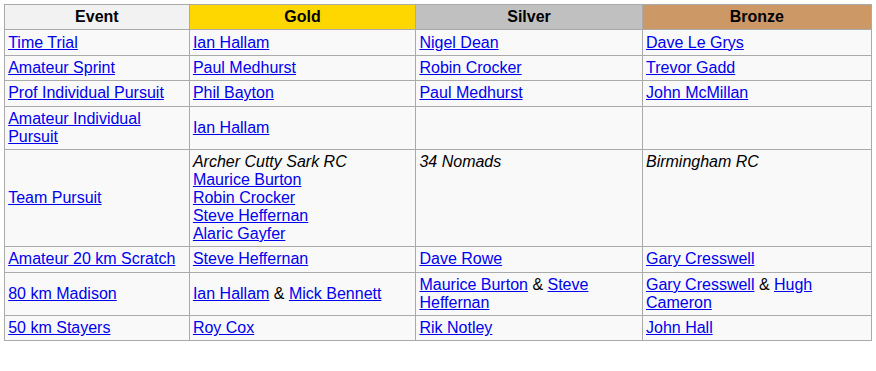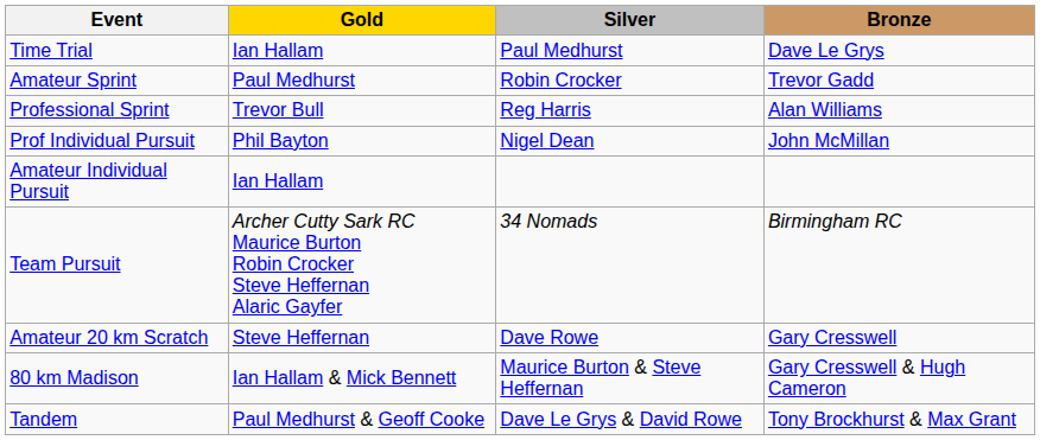 <table class="wikitable" style="font-size: 100%">
 <tr>
 <th width=200>Event</th>
 <th width=250 style="background-color: gold;">Gold</th>
 <th width=250 style="background-color: silver;">Silver</th>
 <th width=250 style="background-color: #cc9966;">Bronze</th>
 </tr>
 <tr>
 <td><a href='#'>Time Trial</a></td>
 <td><a href='#'>Ian Hallam</a></td>
-<td><a href='#'>Nigel Dean</a></td>
+<td><a href='#'>Paul Medhurst</a></td>
 <td><a href='#'>Dave Le Grys</a></td>
 </tr>
 <tr>
 <td><a href='#'>Amateur Sprint</a></td>
 <td><a href='#'>Paul Medhurst</a></td>
 <td><a href='#'>Robin Crocker</a></td>
 <td><a href='#'>Trevor Gadd</a></td>
 </tr>
 <tr>
+<td><a href='#'>Professional Sprint</a></td>
+<td><a href='#'>Trevor Bull</a></td>
+<td><a href='#'>Reg Harris</a></td>
+<td><a href='#'>Alan Williams</a></td>
+</tr>
+<tr>
 <td><a href='#'>Prof Individual Pursuit</a></td>
 <td><a href='#'>Phil Bayton</a></td>
-<td><a href='#'>Paul Medhurst</a></td>
+<td><a href='#'>Nigel Dean</a></td>
 <td><a href='#'>John McMillan</a></td>
 </tr>
 <tr>
 <td><a href='#'>Amateur Individual Pursuit</a></td>
 <td><a href='#'>Ian Hallam</a></td>
 <td></td>
 <td></td>
 </tr>
 <tr>
 <td><a href='#'>Team Pursuit</a></td>
 <td><em>Archer Cutty Sark RC</em><br><a href='#'>Maurice Burton</a><br><a href='#'>Robin Crocker</a><br><a href='#'>Steve Heffernan</a><br><a href='#'>Alaric Gayfer</a></td>
 <td><em>34 Nomads</em><br><br><br><br><br></td>
 <td><em>Birmingham RC</em><br><br><br><br><br></td>
 </tr>
 <tr>
 <td><a href='#'>Amateur 20 km Scratch</a></td>
 <td><a href='#'>Steve Heffernan</a></td>
 <td><a href='#'>Dave Rowe</a></td>
 <td><a href='#'>Gary Cresswell</a></td>
 </tr>
 <tr>
 <td><a href='#'>80 km Madison</a></td>
 <td><a href='#'>Ian Hallam</a> & <a href='#'>Mick Bennett</a></td>
 <td><a href='#'>Maurice Burton</a> & <a href='#'>Steve Heffernan</a></td>
 <td><a href='#'>Gary Cresswell</a> & <a href='#'>Hugh Cameron</a></td>
 </tr>
 <tr>
-<td><a href='#'>50 km Stayers</a></td>
-<td><a href='#'>Roy Cox</a></td>
-<td><a href='#'>Rik Notley</a></td>
-<td><a href='#'>John Hall</a></td>
+<td><a href='#'>Tandem</a></td>
+<td><a href='#'>Paul Medhurst</a> & <a href='#'>Geoff Cooke</a></td>
+<td><a href='#'>Dave Le Grys</a> & <a href='#'>David Rowe</a></td>
+<td><a href='#'>Tony Brockhurst</a> & <a href='#'>Max Grant</a></td>
 </tr>
 </table>
